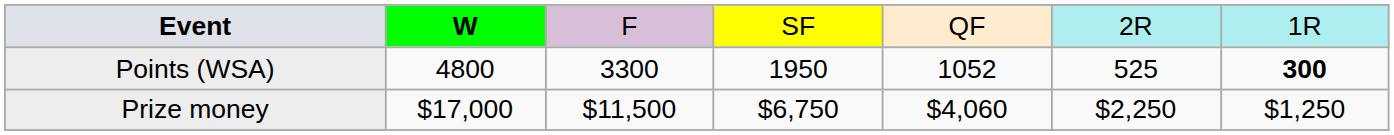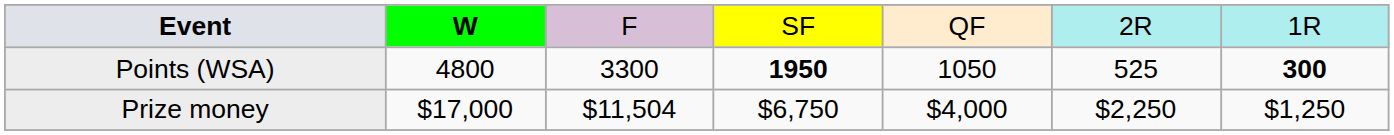 <table class=wikitable style=font-size:90%;text-align:center>
 <tr>
 <td width=200 colspan=1 bgcolor=#dfe2e9><strong>Event</strong></td>
 <td width=80 bgcolor=lime><strong>W</strong></td>
 <td width=85 bgcolor=#D8BFD8>F</td>
 <td width=85 bgcolor=#FFFF00>SF</td>
 <td width=85 bgcolor=#ffebcd>QF</td>
 <td width=85 bgcolor=#afeeee>2R</td>
 <td width=85 bgcolor=#afeeee>1R</td>
 </tr>
 <tr>
 <td bgcolor=#EDEDED>Points (WSA)</td>
 <td>4800</td>
 <td>3300</td>
-<td>1950</td>
-<td>1052</td>
+<td><strong>1950</strong></td>
+<td>1050</td>
 <td>525</td>
 <td><strong>300</strong></td>
 </tr>
 <tr>
 <td bgcolor=#EDEDED>Prize money</td>
 <td>$17,000</td>
-<td>$11,500</td>
+<td>$11,504</td>
 <td>$6,750</td>
-<td>$4,060</td>
+<td>$4,000</td>
 <td>$2,250</td>
 <td>$1,250</td>
 </tr>
 </table>
